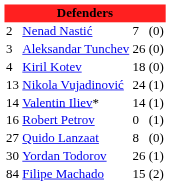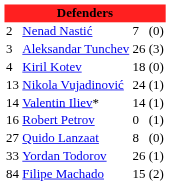 <table class="toccolours" border="0" cellpadding="2" cellspacing="0" align="left" style="margin:0.5em;">
 <tr>
 <th colspan="4" align="center" bgcolor="#FF2020"><span>Defenders</span></th>
 </tr>
 <tr>
 <td>2</td>
 <td> <a href='#'>Nenad Nastić</a></td>
 <td>7</td>
 <td>(0)</td>
 </tr>
 <tr>
 <td>3</td>
 <td> <a href='#'>Aleksandar Tunchev</a></td>
 <td>26</td>
-<td>(0)</td>
+<td>(3)</td>
 </tr>
 <tr>
 <td>4</td>
 <td> <a href='#'>Kiril Kotev</a></td>
 <td>18</td>
 <td>(0)</td>
 </tr>
 <tr>
 <td>13</td>
 <td> <a href='#'>Nikola Vujadinović</a></td>
 <td>24</td>
 <td>(1)</td>
 </tr>
 <tr>
 <td>14</td>
 <td> <a href='#'>Valentin Iliev</a>*</td>
 <td>14</td>
 <td>(1)</td>
 </tr>
 <tr>
 <td>16</td>
 <td> <a href='#'>Robert Petrov</a></td>
 <td>0</td>
 <td>(1)</td>
 </tr>
 <tr>
 <td>27</td>
 <td> <a href='#'>Quido Lanzaat</a></td>
 <td>8</td>
 <td>(0)</td>
 </tr>
 <tr>
-<td>30</td>
+<td>33</td>
 <td> <a href='#'>Yordan Todorov</a></td>
 <td>26</td>
 <td>(1)</td>
 </tr>
 <tr>
 <td>84</td>
 <td> <a href='#'>Filipe Machado</a></td>
 <td>15</td>
 <td>(2)</td>
 </tr>
 <tr>
 </tr>
 </table>
